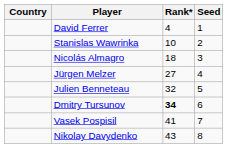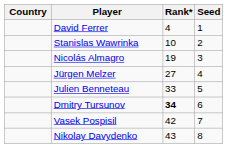 <table class="sortable wikitable">
 <tr>
 <th width="70">Country</th>
 <th width="175">Player</th>
 <th>Rank*</th>
 <th>Seed</th>
 </tr>
 <tr>
 <td></td>
 <td><a href='#'>David Ferrer</a></td>
 <td>4</td>
 <td>1</td>
 </tr>
 <tr>
 <td></td>
 <td><a href='#'>Stanislas Wawrinka</a></td>
 <td>10</td>
 <td>2</td>
 </tr>
 <tr>
 <td></td>
 <td><a href='#'>Nicolás Almagro</a></td>
-<td>18</td>
+<td>19</td>
 <td>3</td>
 </tr>
 <tr>
 <td></td>
 <td><a href='#'>Jürgen Melzer</a></td>
 <td>27</td>
 <td>4</td>
 </tr>
 <tr>
 <td></td>
 <td><a href='#'>Julien Benneteau</a></td>
-<td>32</td>
+<td>33</td>
 <td>5</td>
 </tr>
 <tr>
 <td></td>
 <td><a href='#'>Dmitry Tursunov</a></td>
 <td><strong>34</strong></td>
 <td>6</td>
 </tr>
 <tr>
 <td></td>
 <td><a href='#'>Vasek Pospisil</a></td>
-<td>41</td>
+<td>42</td>
 <td>7</td>
 </tr>
 <tr>
 <td></td>
 <td><a href='#'>Nikolay Davydenko</a></td>
 <td>43</td>
 <td>8</td>
 </tr>
 </table>
